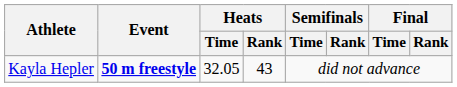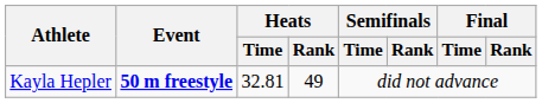 <table class=wikitable style="font-size:90%">
 <tr>
 <th rowspan=2>Athlete</th>
 <th rowspan=2>Event</th>
 <th colspan=2>Heats</th>
 <th colspan=2>Semifinals</th>
 <th colspan=2>Final</th>
 </tr>
 <tr style="font-size:95%">
 <th>Time</th>
 <th>Rank</th>
 <th>Time</th>
 <th>Rank</th>
 <th>Time</th>
 <th>Rank</th>
 </tr>
 <tr align=center>
 <td align=left><a href='#'>Kayla Hepler</a></td>
 <td align=left><strong><a href='#'>50 m freestyle</a></strong></td>
-<td>32.05</td>
-<td>43</td>
+<td>32.81</td>
+<td>49</td>
 <td Colspan=4><em>did not advance</em></td>
 </tr>
 </table>
